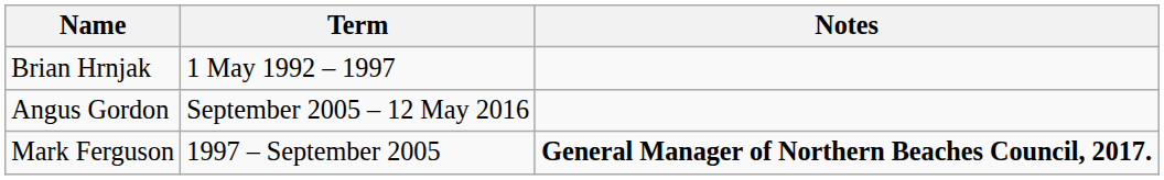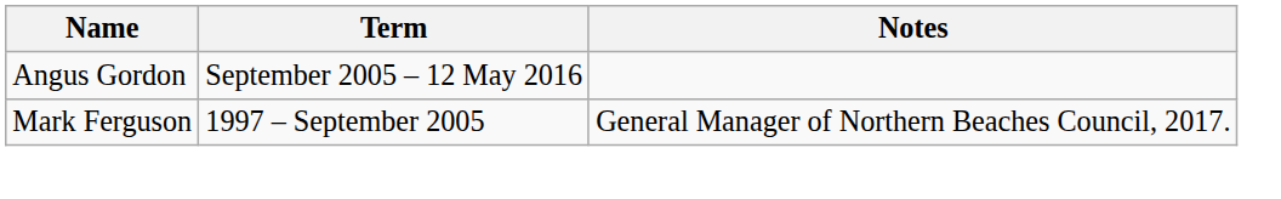 <table class="wikitable">
 <tr>
 <th>Name</th>
 <th>Term</th>
 <th>Notes</th>
-</tr>
-<tr>
-<td>Brian Hrnjak</td>
-<td>1 May 1992 – 1997</td>
-<td></td>
 </tr>
 <tr>
 <td>Angus Gordon</td>
 <td>September 2005 – 12 May 2016</td>
 <td></td>
 </tr>
 <tr>
 <td>Mark Ferguson</td>
 <td>1997 – September 2005</td>
-<td><strong>General Manager of Northern Beaches Council, 2017.</strong></td>
+<td>General Manager of Northern Beaches Council, 2017.</td>
 </tr>
 </table>
